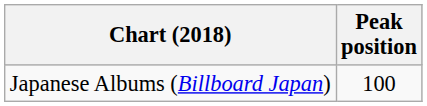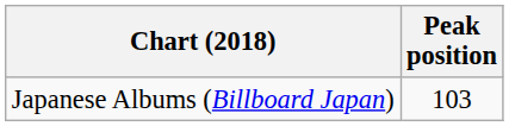 <table class="wikitable sortable">
 <tr>
 <th>Chart (2018)</th>
 <th>Peak<br>position</th>
 </tr>
 <tr>
 <td>Japanese Albums (<em><a href='#'>Billboard Japan</a></em>)</td>
-<td style="text-align:center;">100</td>
+<td style="text-align:center;">103</td>
 </tr>
 </table>
